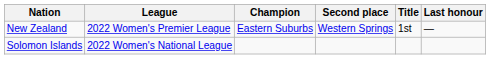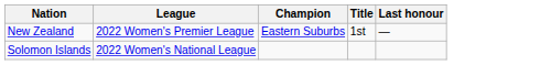 <table class=wikitable style="font-size:14px">
 <tr>
 <th>Nation</th>
 <th>League</th>
 <th>Champion</th>
-<th>Second place</th>
 <th data-sort-type="number">Title</th>
 <th>Last honour</th>
 </tr>
 <tr>
 <td> <a href='#'>New Zealand</a></td>
 <td><a href='#'>2022 Women's Premier League</a></td>
 <td><a href='#'>Eastern Suburbs</a></td>
-<td><a href='#'>Western Springs</a></td>
 <td>1st</td>
 <td>—</td>
 </tr>
 <tr>
 <td> <a href='#'>Solomon Islands</a></td>
 <td><a href='#'>2022 Women's National League</a></td>
 <td></td>
 <td></td>
 <td></td>
-<td></td>
 </tr>
 </table>
